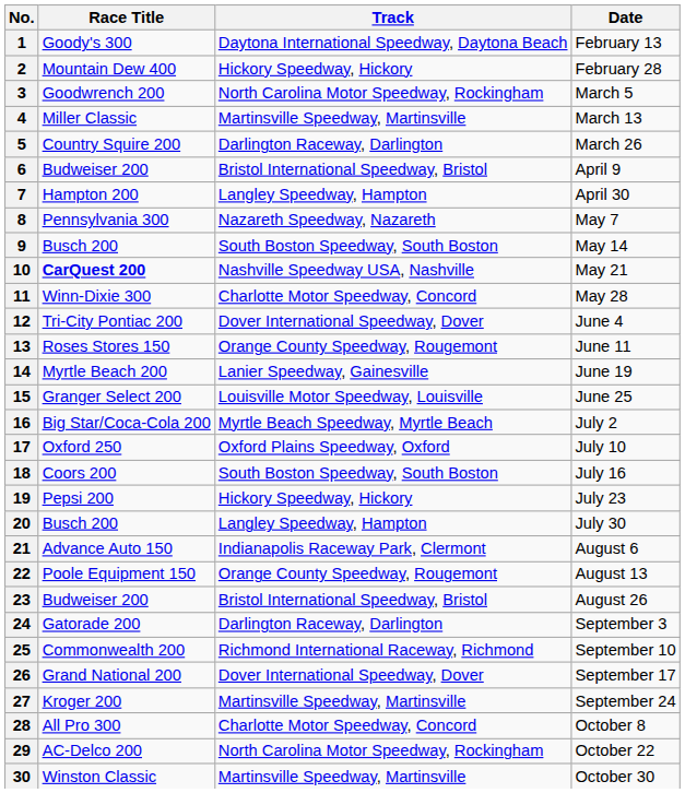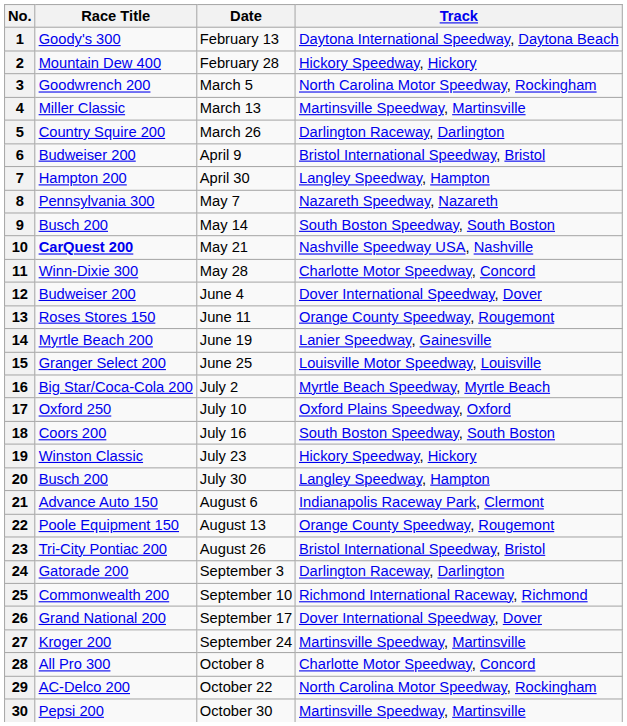 <table class="wikitable" style="font-size:85%;">
 <tr>
 <th>No.</th>
 <th>Race Title</th>
+<th>Date</th>
 <th><a href='#'>Track</a></th>
-<th>Date</th>
 </tr>
 <tr>
 <th>1</th>
 <td><a href='#'>Goody's 300</a></td>
+<td>February 13</td>
 <td><a href='#'>Daytona International Speedway</a>, <a href='#'>Daytona Beach</a></td>
-<td>February 13</td>
 </tr>
 <tr>
 <th>2</th>
 <td><a href='#'>Mountain Dew 400</a></td>
+<td>February 28</td>
 <td><a href='#'>Hickory Speedway</a>, <a href='#'>Hickory</a></td>
-<td>February 28</td>
 </tr>
 <tr>
 <th>3</th>
 <td><a href='#'>Goodwrench 200</a></td>
+<td>March 5</td>
 <td><a href='#'>North Carolina Motor Speedway</a>, <a href='#'>Rockingham</a></td>
-<td>March 5</td>
 </tr>
 <tr>
 <th>4</th>
 <td><a href='#'>Miller Classic</a></td>
+<td>March 13</td>
 <td><a href='#'>Martinsville Speedway</a>, <a href='#'>Martinsville</a></td>
-<td>March 13</td>
 </tr>
 <tr>
 <th>5</th>
 <td><a href='#'>Country Squire 200</a></td>
+<td>March 26</td>
 <td><a href='#'>Darlington Raceway</a>, <a href='#'>Darlington</a></td>
-<td>March 26</td>
 </tr>
 <tr>
 <th>6</th>
 <td><a href='#'>Budweiser 200</a></td>
+<td>April 9</td>
 <td><a href='#'>Bristol International Speedway</a>, <a href='#'>Bristol</a></td>
-<td>April 9</td>
 </tr>
 <tr>
 <th>7</th>
 <td><a href='#'>Hampton 200</a></td>
+<td>April 30</td>
 <td><a href='#'>Langley Speedway</a>, <a href='#'>Hampton</a></td>
-<td>April 30</td>
 </tr>
 <tr>
 <th>8</th>
 <td><a href='#'>Pennsylvania 300</a></td>
+<td>May 7</td>
 <td><a href='#'>Nazareth Speedway</a>, <a href='#'>Nazareth</a></td>
-<td>May 7</td>
 </tr>
 <tr>
 <th>9</th>
 <td><a href='#'>Busch 200</a></td>
+<td>May 14</td>
 <td><a href='#'>South Boston Speedway</a>, <a href='#'>South Boston</a></td>
-<td>May 14</td>
 </tr>
 <tr>
 <th>10</th>
 <td><strong><a href='#'>CarQuest 200</a></strong></td>
+<td>May 21</td>
 <td><a href='#'>Nashville Speedway USA</a>, <a href='#'>Nashville</a></td>
-<td>May 21</td>
 </tr>
 <tr>
 <th>11</th>
 <td><a href='#'>Winn-Dixie 300</a></td>
+<td>May 28</td>
 <td><a href='#'>Charlotte Motor Speedway</a>, <a href='#'>Concord</a></td>
-<td>May 28</td>
 </tr>
 <tr>
 <th>12</th>
-<td><a href='#'>Tri-City Pontiac 200</a></td>
+<td><a href='#'>Budweiser 200</a></td>
+<td>June 4</td>
 <td><a href='#'>Dover International Speedway</a>, <a href='#'>Dover</a></td>
-<td>June 4</td>
 </tr>
 <tr>
 <th>13</th>
 <td><a href='#'>Roses Stores 150</a></td>
+<td>June 11</td>
 <td><a href='#'>Orange County Speedway</a>, <a href='#'>Rougemont</a></td>
-<td>June 11</td>
 </tr>
 <tr>
 <th>14</th>
 <td><a href='#'>Myrtle Beach 200</a></td>
+<td>June 19</td>
 <td><a href='#'>Lanier Speedway</a>, <a href='#'>Gainesville</a></td>
-<td>June 19</td>
 </tr>
 <tr>
 <th>15</th>
 <td><a href='#'>Granger Select 200</a></td>
+<td>June 25</td>
 <td><a href='#'>Louisville Motor Speedway</a>, <a href='#'>Louisville</a></td>
-<td>June 25</td>
 </tr>
 <tr>
 <th>16</th>
 <td><a href='#'>Big Star/Coca-Cola 200</a></td>
+<td>July 2</td>
 <td><a href='#'>Myrtle Beach Speedway</a>, <a href='#'>Myrtle Beach</a></td>
-<td>July 2</td>
 </tr>
 <tr>
 <th>17</th>
 <td><a href='#'>Oxford 250</a></td>
+<td>July 10</td>
 <td><a href='#'>Oxford Plains Speedway</a>, <a href='#'>Oxford</a></td>
-<td>July 10</td>
 </tr>
 <tr>
 <th>18</th>
 <td><a href='#'>Coors 200</a></td>
+<td>July 16</td>
 <td><a href='#'>South Boston Speedway</a>, <a href='#'>South Boston</a></td>
-<td>July 16</td>
 </tr>
 <tr>
 <th>19</th>
-<td><a href='#'>Pepsi 200</a></td>
+<td><a href='#'>Winston Classic</a></td>
+<td>July 23</td>
 <td><a href='#'>Hickory Speedway</a>, <a href='#'>Hickory</a></td>
-<td>July 23</td>
 </tr>
 <tr>
 <th>20</th>
 <td><a href='#'>Busch 200</a></td>
+<td>July 30</td>
 <td><a href='#'>Langley Speedway</a>, <a href='#'>Hampton</a></td>
-<td>July 30</td>
 </tr>
 <tr>
 <th>21</th>
 <td><a href='#'>Advance Auto 150</a></td>
+<td>August 6</td>
 <td><a href='#'>Indianapolis Raceway Park</a>, <a href='#'>Clermont</a></td>
-<td>August 6</td>
 </tr>
 <tr>
 <th>22</th>
 <td><a href='#'>Poole Equipment 150</a></td>
+<td>August 13</td>
 <td><a href='#'>Orange County Speedway</a>, <a href='#'>Rougemont</a></td>
-<td>August 13</td>
 </tr>
 <tr>
 <th>23</th>
-<td><a href='#'>Budweiser 200</a></td>
+<td><a href='#'>Tri-City Pontiac 200</a></td>
+<td>August 26</td>
 <td><a href='#'>Bristol International Speedway</a>, <a href='#'>Bristol</a></td>
-<td>August 26</td>
 </tr>
 <tr>
 <th>24</th>
 <td><a href='#'>Gatorade 200</a></td>
+<td>September 3</td>
 <td><a href='#'>Darlington Raceway</a>, <a href='#'>Darlington</a></td>
-<td>September 3</td>
 </tr>
 <tr>
 <th>25</th>
 <td><a href='#'>Commonwealth 200</a></td>
+<td>September 10</td>
 <td><a href='#'>Richmond International Raceway</a>, <a href='#'>Richmond</a></td>
-<td>September 10</td>
 </tr>
 <tr>
 <th>26</th>
 <td><a href='#'>Grand National 200</a></td>
+<td>September 17</td>
 <td><a href='#'>Dover International Speedway</a>, <a href='#'>Dover</a></td>
-<td>September 17</td>
 </tr>
 <tr>
 <th>27</th>
 <td><a href='#'>Kroger 200</a></td>
+<td>September 24</td>
 <td><a href='#'>Martinsville Speedway</a>, <a href='#'>Martinsville</a></td>
-<td>September 24</td>
 </tr>
 <tr>
 <th>28</th>
 <td><a href='#'>All Pro 300</a></td>
+<td>October 8</td>
 <td><a href='#'>Charlotte Motor Speedway</a>, <a href='#'>Concord</a></td>
-<td>October 8</td>
 </tr>
 <tr>
 <th>29</th>
 <td><a href='#'>AC-Delco 200</a></td>
+<td>October 22</td>
 <td><a href='#'>North Carolina Motor Speedway</a>, <a href='#'>Rockingham</a></td>
-<td>October 22</td>
 </tr>
 <tr>
 <th>30</th>
-<td><a href='#'>Winston Classic</a></td>
+<td><a href='#'>Pepsi 200</a></td>
+<td>October 30</td>
 <td><a href='#'>Martinsville Speedway</a>, <a href='#'>Martinsville</a></td>
-<td>October 30</td>
 </tr>
 </table>
